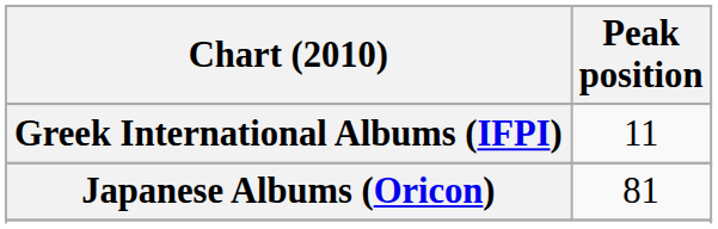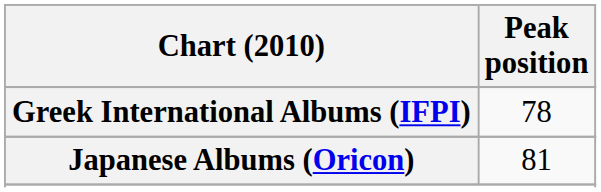 <table class="wikitable sortable plainrowheaders" style="text-align:center">
 <tr>
 <th scope="col">Chart (2010)</th>
 <th scope="col">Peak<br>position</th>
 </tr>
 <tr>
 </tr>
 <tr>
 </tr>
 <tr>
 </tr>
 <tr>
 </tr>
 <tr>
 </tr>
 <tr>
 </tr>
 <tr>
 <th scope="row">Greek International Albums (<a href='#'>IFPI</a>)</th>
-<td>11</td>
+<td>78</td>
 </tr>
 <tr>
 </tr>
 <tr>
 </tr>
 <tr>
 <th scope="row">Japanese Albums (<a href='#'>Oricon</a>)</th>
 <td>81</td>
 </tr>
 <tr>
 </tr>
 <tr>
 </tr>
 <tr>
 </tr>
 <tr>
 </tr>
 <tr>
 </tr>
 <tr>
 </tr>
 <tr>
 </tr>
 <tr>
 </tr>
 </table>
